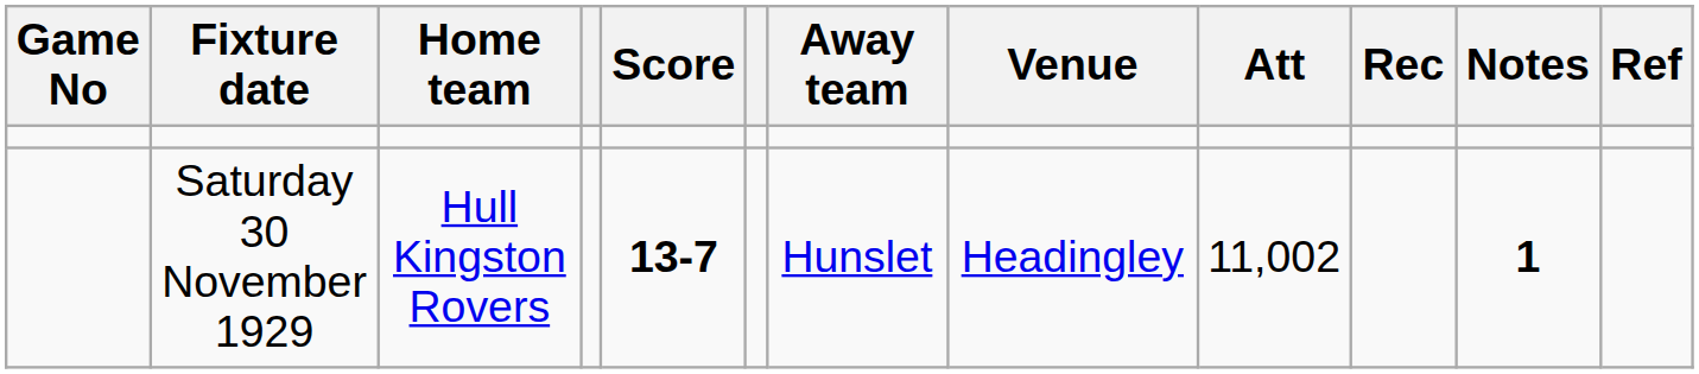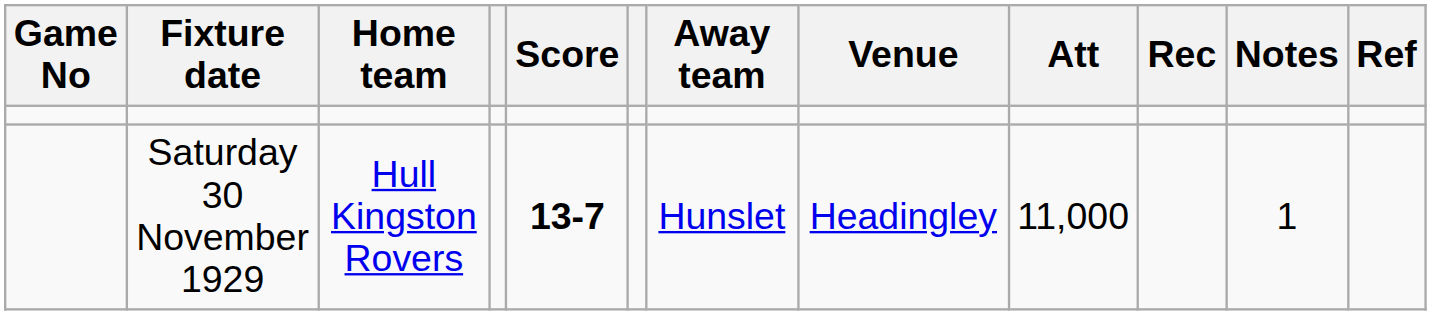 <table class="wikitable" style="text-align:center;">
 <tr>
 <th width=20 abbr="No">Game No</th>
 <th width=100 abbr="Date">Fixture date</th>
 <th width=150 abbr="Home team">Home team</th>
 <th width=5 abbr="space"></th>
 <th width=20 abbr="Score">Score</th>
 <th width=5 abbr="space"></th>
 <th width=150 abbr="Away team">Away team</th>
 <th width=150 abbr="Venue">Venue</th>
 <th width=45 abbr="Att">Att</th>
 <th width=60 abbr="Rec">Rec</th>
 <th width=20 abbr="Notes">Notes</th>
 <th width=30 abbr="Ref">Ref</th>
 </tr>
 <tr>
 <td></td>
 <td></td>
 <td></td>
 <td></td>
 <td></td>
 <td></td>
 <td></td>
 <td></td>
 <td></td>
 <td></td>
 <td></td>
 </tr>
 <tr>
 <td></td>
 <td>Saturday 30 November 1929</td>
 <td><a href='#'>Hull Kingston Rovers</a></td>
 <td></td>
 <td><strong>13-7</strong></td>
 <td></td>
 <td><a href='#'>Hunslet</a></td>
 <td><a href='#'>Headingley</a></td>
-<td>11,002</td>
+<td>11,000</td>
 <td></td>
-<td><strong>1</strong></td>
+<td>1</td>
 <td></td>
 </tr>
 </table>
